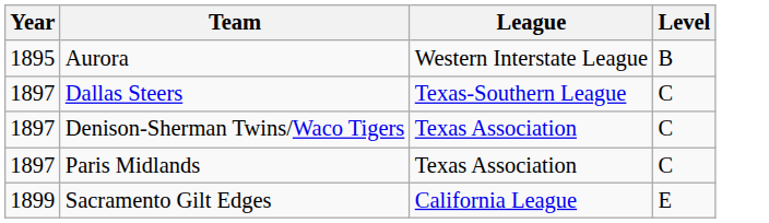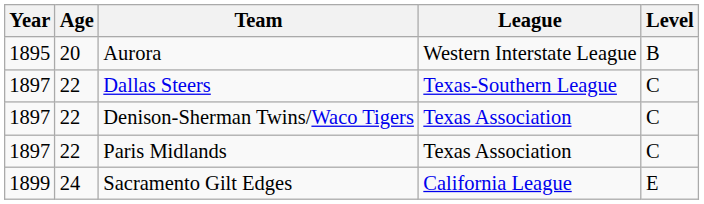 <table class="wikitable">
 <tr>
 <th>Year</th>
+<th>Age</th>
 <th>Team</th>
 <th>League</th>
 <th>Level</th>
 </tr>
 <tr>
 <td>1895</td>
+<td>20</td>
 <td>Aurora</td>
 <td>Western Interstate League</td>
 <td>B</td>
 </tr>
 <tr>
 <td>1897</td>
+<td>22</td>
 <td><a href='#'>Dallas Steers</a></td>
 <td><a href='#'>Texas-Southern League</a></td>
 <td>C</td>
 </tr>
 <tr>
 <td>1897</td>
+<td>22</td>
 <td>Denison-Sherman Twins/<a href='#'>Waco Tigers</a></td>
 <td><a href='#'>Texas Association</a></td>
 <td>C</td>
 </tr>
 <tr>
 <td>1897</td>
+<td>22</td>
 <td>Paris Midlands</td>
 <td>Texas Association</td>
 <td>C</td>
 </tr>
 <tr>
 <td>1899</td>
+<td>24</td>
 <td>Sacramento Gilt Edges</td>
 <td><a href='#'>California League</a></td>
 <td>E</td>
 </tr>
 </table>
